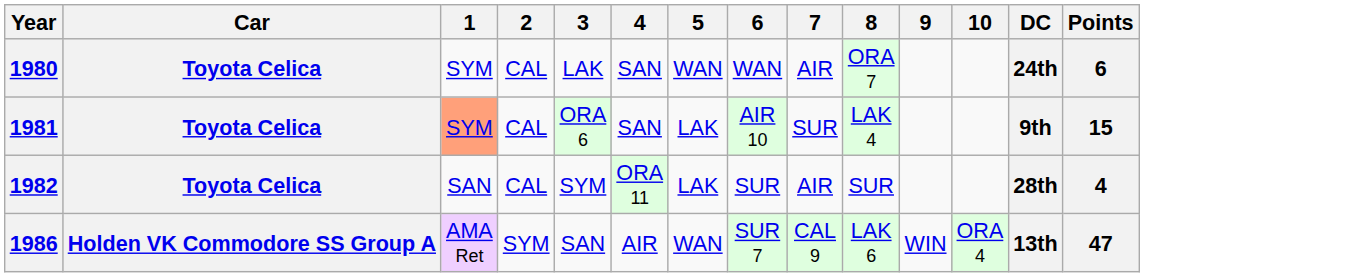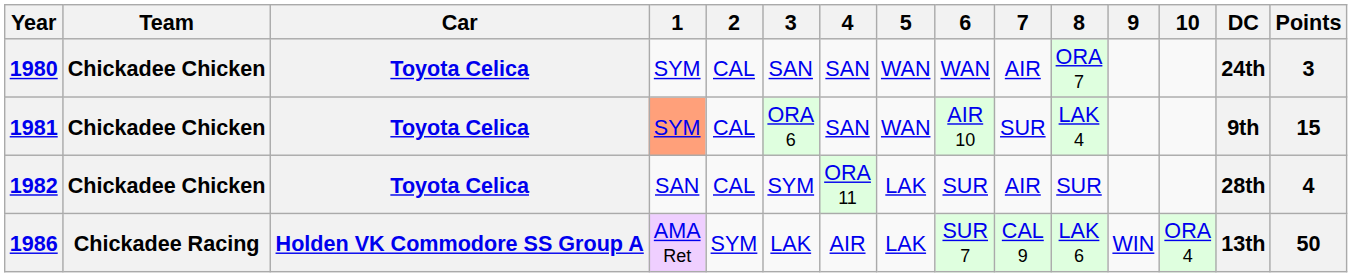 <table class="wikitable" style="text-align:center; font-size:95%">
 <tr>
 <th>Year</th>
+<th>Team</th>
 <th>Car</th>
 <th>1</th>
 <th>2</th>
 <th>3</th>
 <th>4</th>
 <th>5</th>
 <th>6</th>
 <th>7</th>
 <th>8</th>
 <th>9</th>
 <th>10</th>
 <th>DC</th>
 <th>Points</th>
 </tr>
 <tr>
 <th><a href='#'>1980</a></th>
+<th>Chickadee Chicken</th>
 <th><a href='#'>Toyota Celica</a></th>
 <td><a href='#'>SYM</a></td>
 <td><a href='#'>CAL</a></td>
-<td><a href='#'>LAK</a></td>
+<td><a href='#'>SAN</a></td>
 <td><a href='#'>SAN</a></td>
 <td><a href='#'>WAN</a></td>
 <td><a href='#'>WAN</a></td>
 <td><a href='#'>AIR</a></td>
 <td style="background:#dfffdf;"><a href='#'>ORA</a><br><small>7</small></td>
 <td></td>
 <td></td>
 <th>24th</th>
-<th>6</th>
+<th>3</th>
 </tr>
 <tr>
 <th><a href='#'>1981</a></th>
+<th>Chickadee Chicken</th>
 <th><a href='#'>Toyota Celica</a></th>
 <td style="background: lightsalmon;"><a href='#'>SYM</a></td>
 <td><a href='#'>CAL</a></td>
 <td style="background:#dfffdf;"><a href='#'>ORA</a><br><small>6</small></td>
 <td><a href='#'>SAN</a></td>
-<td><a href='#'>LAK</a></td>
+<td><a href='#'>WAN</a></td>
 <td style="background:#dfffdf;"><a href='#'>AIR</a><br><small>10</small></td>
 <td><a href='#'>SUR</a></td>
 <td style="background:#dfffdf;"><a href='#'>LAK</a><br><small>4</small></td>
 <td></td>
 <td></td>
 <th>9th</th>
 <th>15</th>
 </tr>
 <tr>
 <th><a href='#'>1982</a></th>
+<th>Chickadee Chicken</th>
 <th><a href='#'>Toyota Celica</a></th>
 <td><a href='#'>SAN</a></td>
 <td><a href='#'>CAL</a></td>
 <td><a href='#'>SYM</a></td>
 <td style="background:#dfffdf;"><a href='#'>ORA</a><br><small>11</small></td>
 <td><a href='#'>LAK</a></td>
 <td><a href='#'>SUR</a></td>
 <td><a href='#'>AIR</a></td>
 <td><a href='#'>SUR</a></td>
 <td></td>
 <td></td>
 <th>28th</th>
 <th>4</th>
 </tr>
 <tr>
 <th><a href='#'>1986</a></th>
+<th>Chickadee Racing</th>
 <th><a href='#'>Holden VK Commodore SS Group A</a></th>
 <td style="background:#efcfff;"><a href='#'>AMA</a><br><small>Ret</small></td>
 <td><a href='#'>SYM</a></td>
-<td><a href='#'>SAN</a></td>
+<td><a href='#'>LAK</a></td>
 <td><a href='#'>AIR</a></td>
-<td><a href='#'>WAN</a></td>
+<td><a href='#'>LAK</a></td>
 <td style="background:#dfffdf;"><a href='#'>SUR</a><br><small>7</small></td>
 <td style="background:#dfffdf;"><a href='#'>CAL</a><br><small>9</small></td>
 <td style="background:#dfffdf;"><a href='#'>LAK</a><br><small>6</small></td>
 <td><a href='#'>WIN</a></td>
 <td style="background:#dfffdf;"><a href='#'>ORA</a><br><small>4</small></td>
 <th>13th</th>
-<th>47</th>
+<th>50</th>
 </tr>
 </table>
